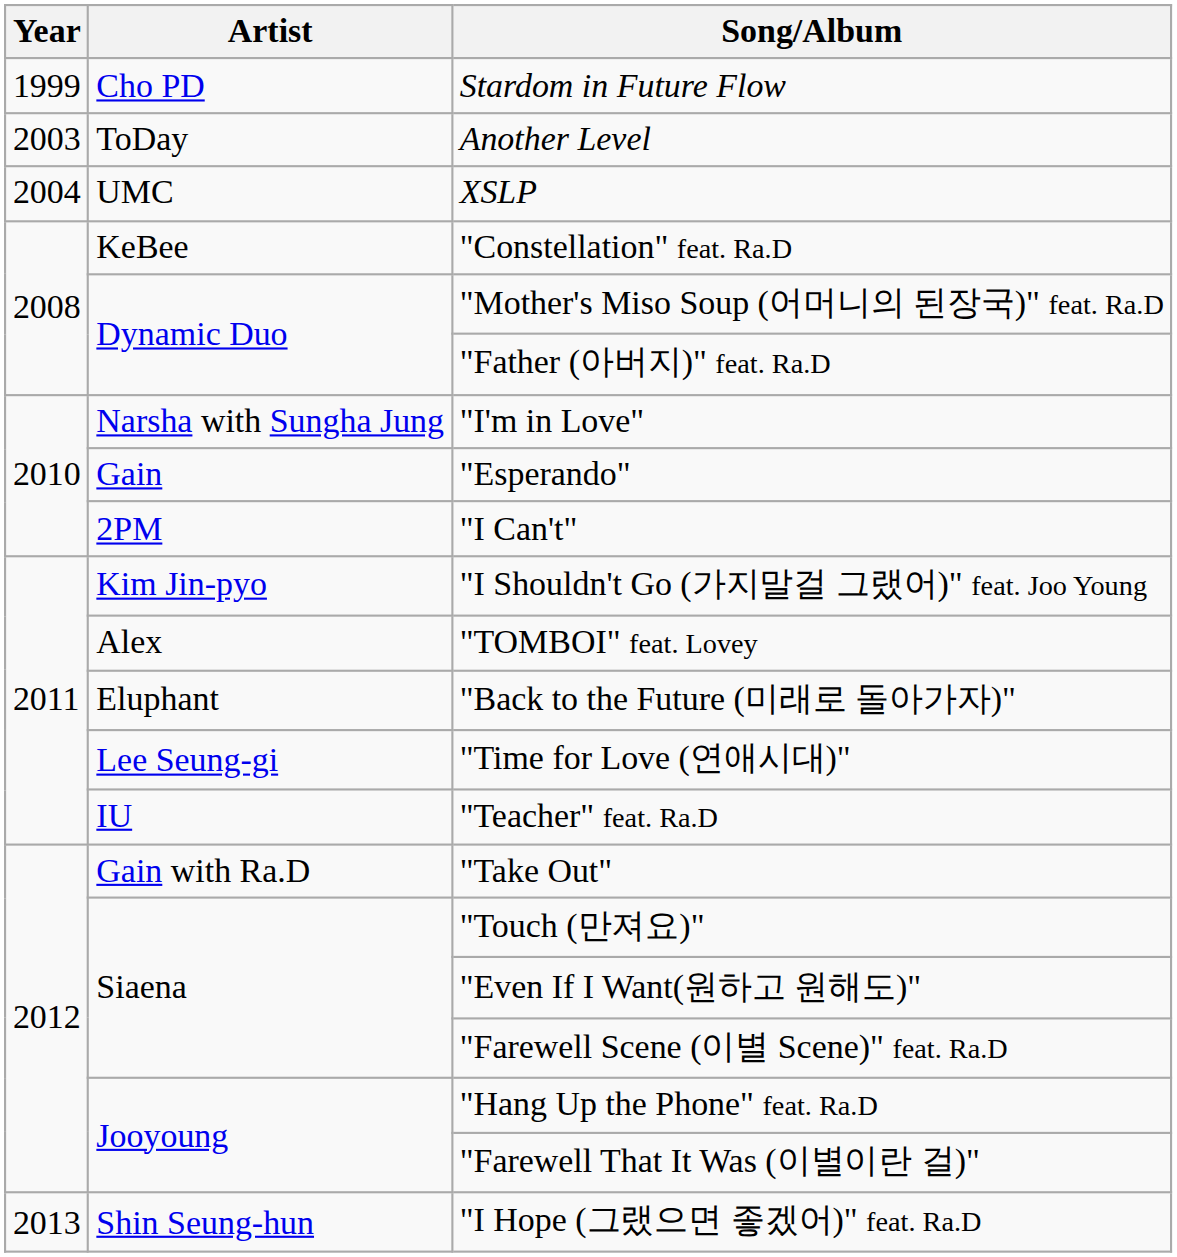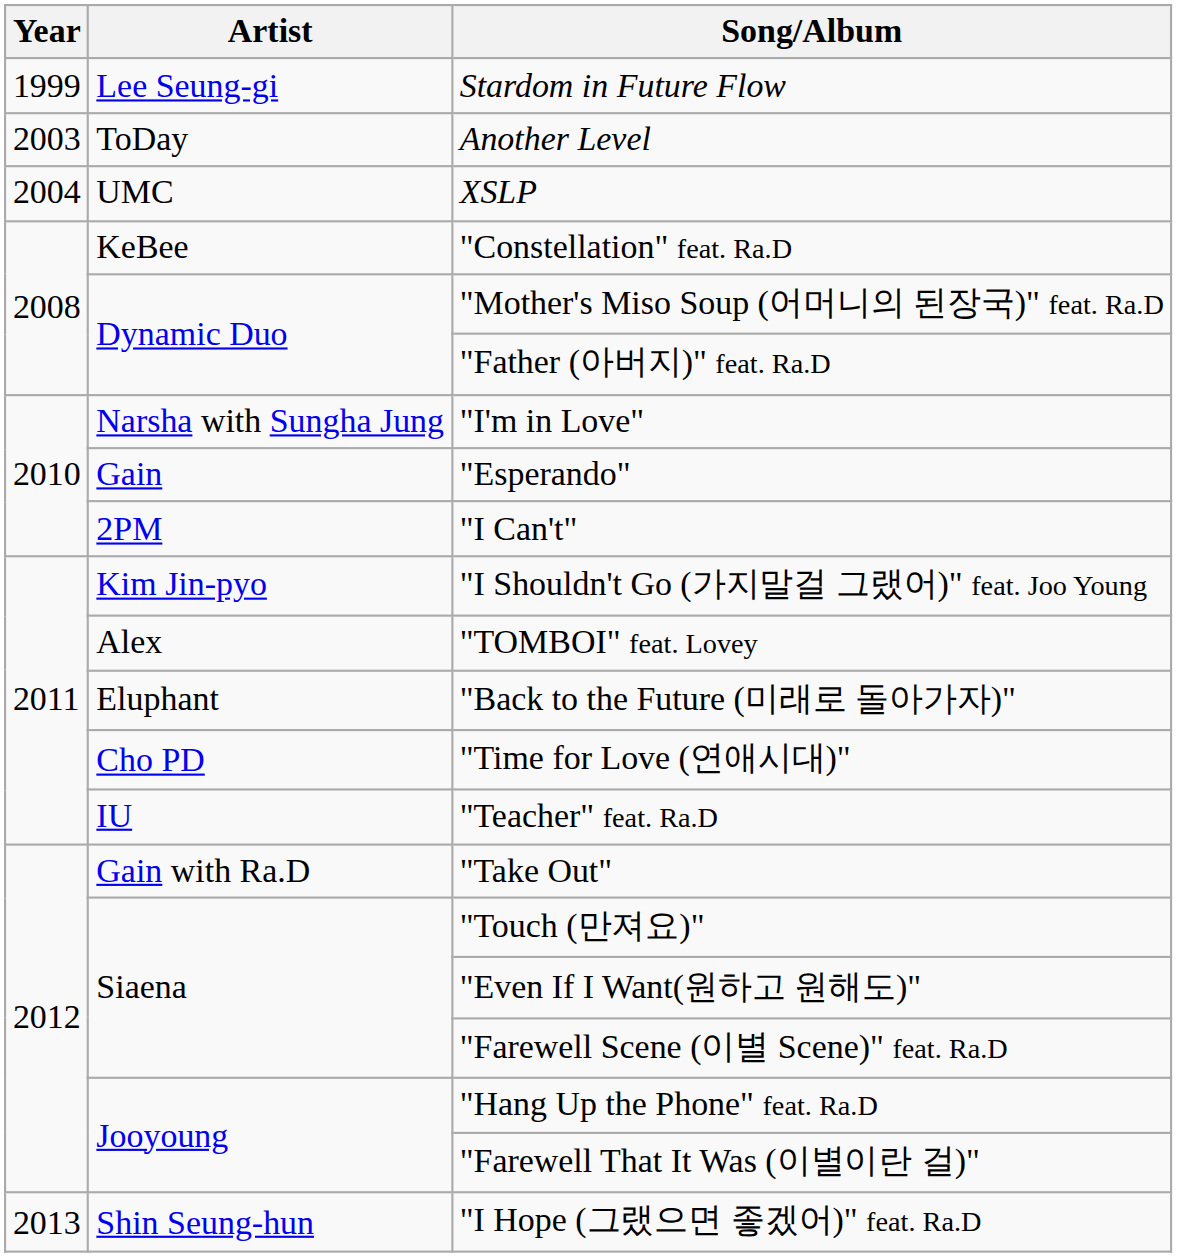 <table class="wikitable">
 <tr>
 <th>Year</th>
 <th>Artist</th>
 <th>Song/Album</th>
 </tr>
 <tr>
 <td>1999</td>
-<td><a href='#'>Cho PD</a></td>
+<td><a href='#'>Lee Seung-gi</a></td>
 <td><em>Stardom in Future Flow</em></td>
 </tr>
 <tr>
 <td>2003</td>
 <td>ToDay</td>
 <td><em>Another Level</em></td>
 </tr>
 <tr>
 <td>2004</td>
 <td>UMC</td>
 <td><em>XSLP</em></td>
 </tr>
 <tr>
 <td rowspan=3>2008</td>
 <td>KeBee</td>
 <td>"Constellation" <small>feat. Ra.D</small></td>
 </tr>
 <tr>
 <td rowspan=2><a href='#'>Dynamic Duo</a></td>
 <td>"Mother's Miso Soup (어머니의 된장국)" <small>feat. Ra.D</small></td>
 </tr>
 <tr>
 <td>"Father (아버지)" <small>feat. Ra.D</small></td>
 </tr>
 <tr>
 <td rowspan=3>2010</td>
 <td><a href='#'>Narsha</a> with <a href='#'>Sungha Jung</a></td>
 <td>"I'm in Love"</td>
 </tr>
 <tr>
 <td><a href='#'>Gain</a></td>
 <td>"Esperando"</td>
 </tr>
 <tr>
 <td><a href='#'>2PM</a></td>
 <td>"I Can't"</td>
 </tr>
 <tr>
 <td rowspan=5>2011</td>
 <td><a href='#'>Kim Jin-pyo</a></td>
 <td>"I Shouldn't Go (가지말걸 그랬어)" <small>feat. Joo Young</small></td>
 </tr>
 <tr>
 <td>Alex</td>
 <td>"TOMBOI" <small>feat. Lovey</small></td>
 </tr>
 <tr>
 <td>Eluphant</td>
 <td>"Back to the Future (미래로 돌아가자)"</td>
 </tr>
 <tr>
-<td><a href='#'>Lee Seung-gi</a></td>
+<td><a href='#'>Cho PD</a></td>
 <td>"Time for Love (연애시대)"</td>
 </tr>
 <tr>
 <td><a href='#'>IU</a></td>
 <td>"Teacher" <small>feat. Ra.D</small></td>
 </tr>
 <tr>
 <td rowspan=6>2012</td>
 <td><a href='#'>Gain</a> with Ra.D</td>
 <td>"Take Out"</td>
 </tr>
 <tr>
 <td rowspan=3>Siaena</td>
 <td>"Touch (만져요)"</td>
 </tr>
 <tr>
 <td>"Even If I Want(원하고 원해도)"</td>
 </tr>
 <tr>
 <td>"Farewell Scene (이별 Scene)" <small>feat. Ra.D</small></td>
 </tr>
 <tr>
 <td rowspan=2><a href='#'>Jooyoung</a></td>
 <td>"Hang Up the Phone" <small>feat. Ra.D</small></td>
 </tr>
 <tr>
 <td>"Farewell That It Was (이별이란 걸)"</td>
 </tr>
 <tr>
 <td>2013</td>
 <td><a href='#'>Shin Seung-hun</a></td>
 <td>"I Hope (그랬으면 좋겠어)" <small>feat. Ra.D</small></td>
 </tr>
 </table>
